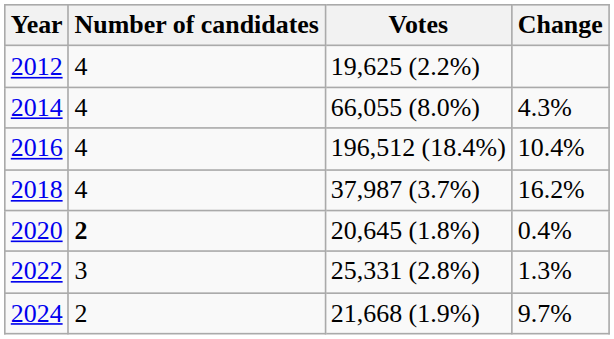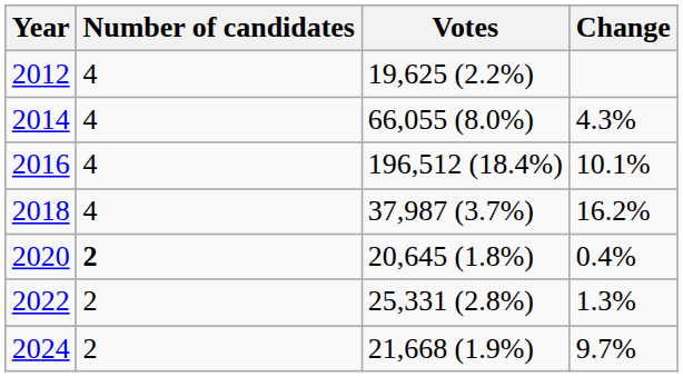 <table class="wikitable">
 <tr>
 <th>Year</th>
 <th>Number of candidates</th>
 <th>Votes</th>
 <th>Change</th>
 </tr>
 <tr>
 <td><a href='#'>2012</a></td>
 <td>4</td>
 <td>19,625 (2.2%)</td>
 <td></td>
 </tr>
 <tr>
 <td><a href='#'>2014</a></td>
 <td>4</td>
 <td>66,055 (8.0%)</td>
 <td> 4.3%</td>
 </tr>
 <tr>
 <td><a href='#'>2016</a></td>
 <td>4</td>
 <td>196,512 (18.4%)</td>
-<td> 10.4%</td>
+<td> 10.1%</td>
 </tr>
 <tr>
 <td><a href='#'>2018</a></td>
 <td>4</td>
 <td>37,987 (3.7%)</td>
 <td> 16.2%</td>
 </tr>
 <tr>
 <td><a href='#'>2020</a></td>
 <td><strong>2</strong></td>
 <td>20,645 (1.8%)</td>
 <td> 0.4%</td>
 </tr>
 <tr>
 <td><a href='#'>2022</a></td>
-<td>3</td>
+<td>2</td>
 <td>25,331 (2.8%)</td>
 <td> 1.3%</td>
 </tr>
 <tr>
 <td><a href='#'>2024</a></td>
 <td>2</td>
 <td>21,668 (1.9%)</td>
 <td> 9.7%</td>
 </tr>
 </table>
